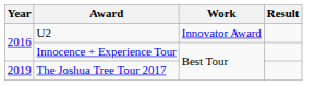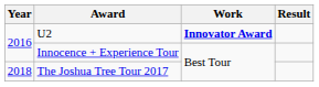 <table class="wikitable">
 <tr>
 <th>Year</th>
 <th>Award</th>
 <th>Work</th>
 <th>Result</th>
 </tr>
 <tr>
 <td rowspan="2"><a href='#'>2016</a></td>
 <td>U2</td>
-<td><a href='#'>Innovator Award</a></td>
+<td><strong><a href='#'>Innovator Award</a></strong></td>
 <td></td>
 </tr>
 <tr>
 <td><a href='#'>Innocence + Experience Tour</a></td>
 <td rowspan="2">Best Tour</td>
 <td></td>
 </tr>
 <tr>
-<td><a href='#'>2019</a></td>
+<td><a href='#'>2018</a></td>
 <td><a href='#'>The Joshua Tree Tour 2017</a></td>
 <td></td>
 </tr>
 </table>
